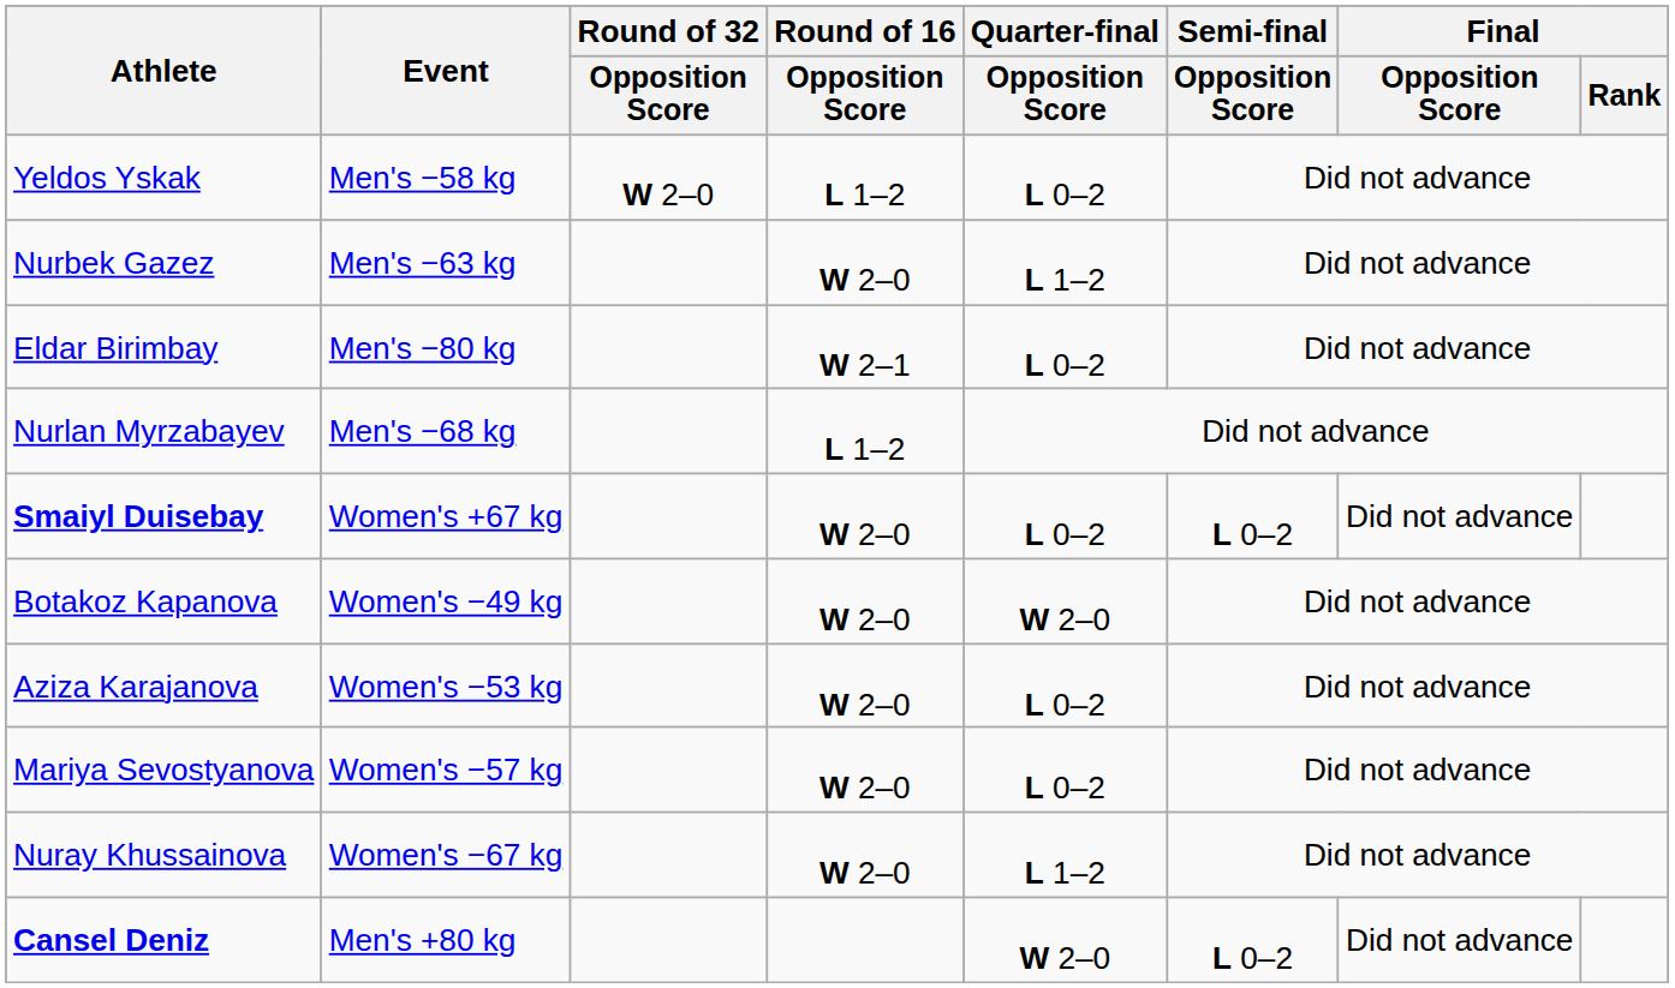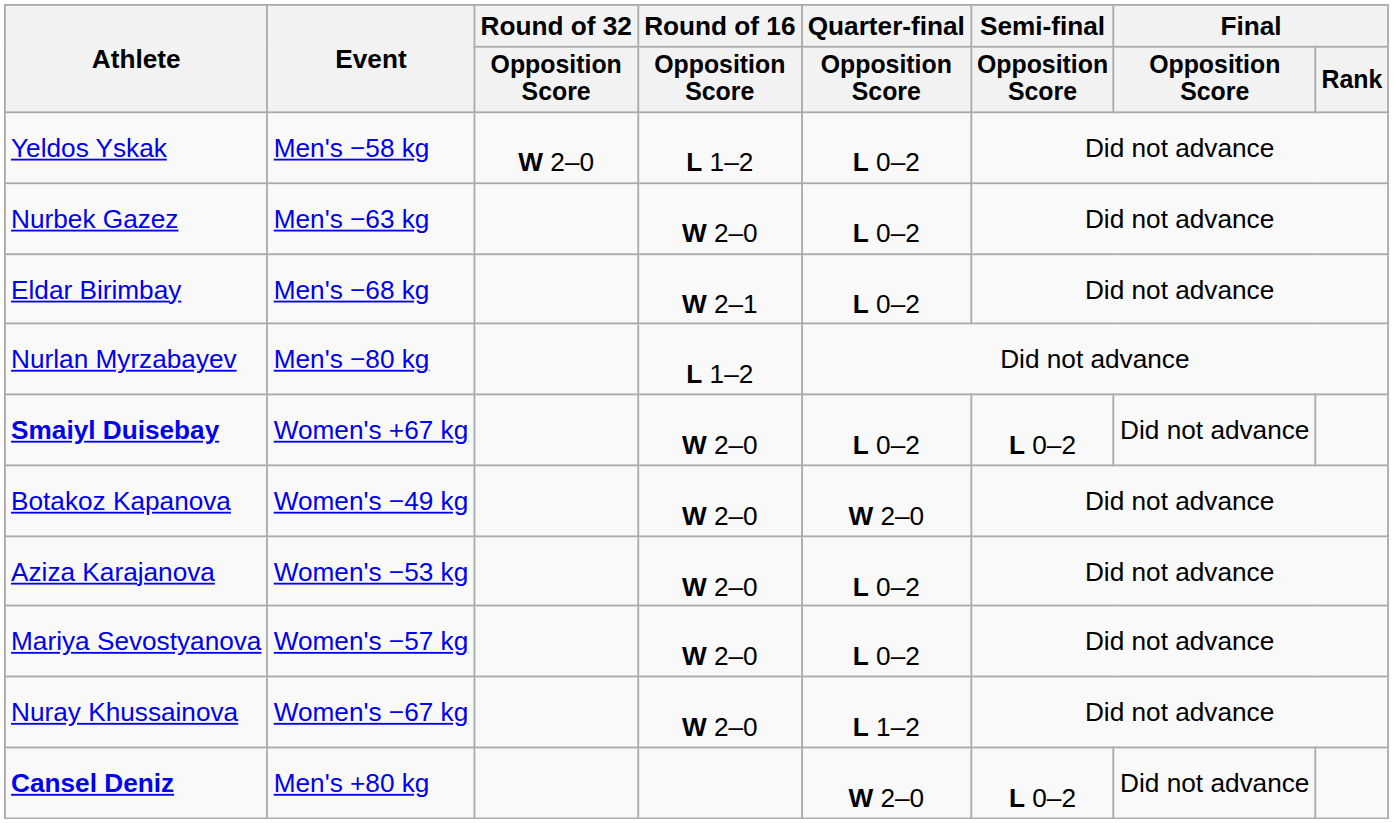 <table class=wikitable style=font-size:90%;text-align:center>
 <tr>
 <th rowspan=2>Athlete</th>
 <th rowspan=2>Event</th>
 <th>Round of 32</th>
 <th>Round of 16</th>
 <th>Quarter-final</th>
 <th>Semi-final</th>
 <th colspan=2>Final</th>
 </tr>
 <tr style=font-size:95%>
 <th>Opposition<br>Score</th>
 <th>Opposition<br>Score</th>
 <th>Opposition<br>Score</th>
 <th>Opposition<br>Score</th>
 <th>Opposition<br>Score</th>
 <th>Rank</th>
 </tr>
 <tr>
 <td align=left><a href='#'>Yeldos Yskak</a></td>
 <td align=left><a href='#'>Men's −58 kg</a></td>
 <td><br><strong>W</strong> 2–0</td>
 <td><br><strong>L</strong> 1–2</td>
 <td><br><strong>L</strong> 0–2</td>
 <td colspan=3>Did not advance</td>
 </tr>
 <tr>
 <td align=left><a href='#'>Nurbek Gazez</a></td>
 <td align=left><a href='#'>Men's −63 kg</a></td>
 <td></td>
 <td><br><strong>W</strong> 2–0</td>
-<td><br><strong>L</strong> 1–2</td>
+<td><br><strong>L</strong> 0–2</td>
 <td colspan=3>Did not advance</td>
 </tr>
 <tr>
 <td align=left><a href='#'>Eldar Birimbay</a></td>
-<td align=left><a href='#'>Men's −80 kg</a></td>
+<td align=left><a href='#'>Men's −68 kg</a></td>
 <td></td>
 <td><br><strong>W</strong> 2–1</td>
 <td><br><strong>L</strong> 0–2</td>
 <td colspan=3>Did not advance</td>
 </tr>
 <tr>
 <td align=left><a href='#'>Nurlan Myrzabayev</a></td>
-<td align=left><a href='#'>Men's −68 kg</a></td>
+<td align=left><a href='#'>Men's −80 kg</a></td>
 <td></td>
 <td><br><strong>L</strong> 1–2</td>
 <td colspan=4>Did not advance</td>
 </tr>
 <tr>
 <td align=left><strong><a href='#'>Smaiyl Duisebay</a></strong></td>
 <td align=left><a href='#'>Women's +67 kg</a></td>
 <td></td>
 <td><br><strong>W</strong> 2–0</td>
 <td><br><strong>L</strong> 0–2</td>
 <td><br><strong>L</strong> 0–2</td>
 <td>Did not advance</td>
 <td></td>
 </tr>
 <tr>
 <td align=left><a href='#'>Botakoz Kapanova</a></td>
 <td align=left><a href='#'>Women's −49 kg</a></td>
 <td></td>
 <td><br><strong>W</strong> 2–0</td>
 <td><br><strong>W</strong>  2–0</td>
 <td colspan=3>Did not advance</td>
 </tr>
 <tr>
 <td align=left><a href='#'>Aziza Karajanova</a></td>
 <td align=left><a href='#'>Women's −53 kg</a></td>
 <td></td>
 <td><br><strong>W</strong>  2–0</td>
 <td><br><strong>L</strong>  0–2</td>
 <td colspan=3>Did not advance</td>
 </tr>
 <tr>
 <td align=left><a href='#'>Mariya Sevostyanova</a></td>
 <td align=left><a href='#'>Women's −57 kg</a></td>
 <td></td>
 <td><br><strong>W</strong>  2–0</td>
 <td><br><strong>L</strong>  0–2</td>
 <td colspan=3>Did not advance</td>
 </tr>
 <tr>
 <td align=left><a href='#'>Nuray Khussainova</a></td>
 <td align=left><a href='#'>Women's −67 kg</a></td>
 <td></td>
 <td><br><strong>W</strong> 2–0</td>
 <td><br><strong>L</strong> 1–2</td>
 <td colspan=3>Did not advance</td>
 </tr>
 <tr>
 <td align=left><strong><a href='#'>Cansel Deniz</a></strong></td>
 <td align=left><a href='#'>Men's +80 kg</a></td>
 <td></td>
 <td></td>
 <td><br><strong>W</strong>  2–0</td>
 <td><br><strong>L</strong> 0–2</td>
 <td>Did not advance</td>
 <td></td>
 </tr>
 </table>
